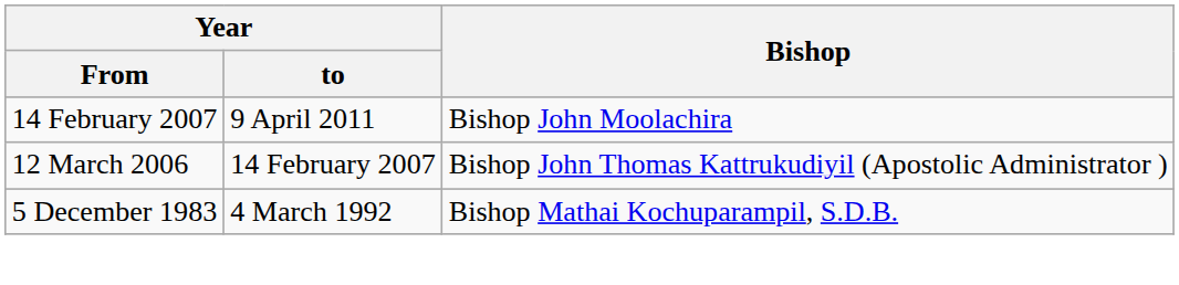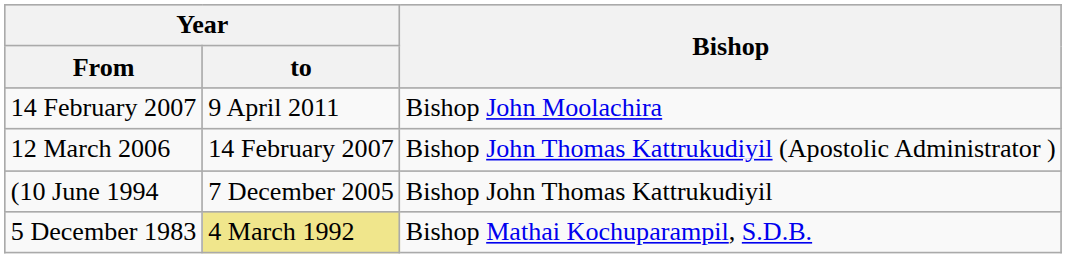 <table class="wikitable sortable">
 <tr>
 <th colspan=2>Year</th>
 <th rowspan=2>Bishop</th>
 </tr>
 <tr>
 <th>From</th>
 <th>to</th>
 </tr>
 <tr>
 <td>14 February 2007</td>
 <td>9 April 2011</td>
 <td>Bishop <a href='#'>John Moolachira</a></td>
 </tr>
 <tr>
 <td>12 March 2006</td>
 <td>14 February 2007</td>
 <td>Bishop <a href='#'>John Thomas Kattrukudiyil</a> (Apostolic Administrator )</td>
 </tr>
 <tr>
+<td>(10 June 1994</td>
+<td>7 December 2005</td>
+<td>Bishop John Thomas Kattrukudiyil</td>
+</tr>
+<tr>
 <td>5 December 1983</td>
-<td>4 March 1992</td>
+<td style="background: khaki;">4 March 1992</td>
 <td>Bishop <a href='#'>Mathai Kochuparampil</a>, <a href='#'>S.D.B.</a></td>
 </tr>
 </table>
